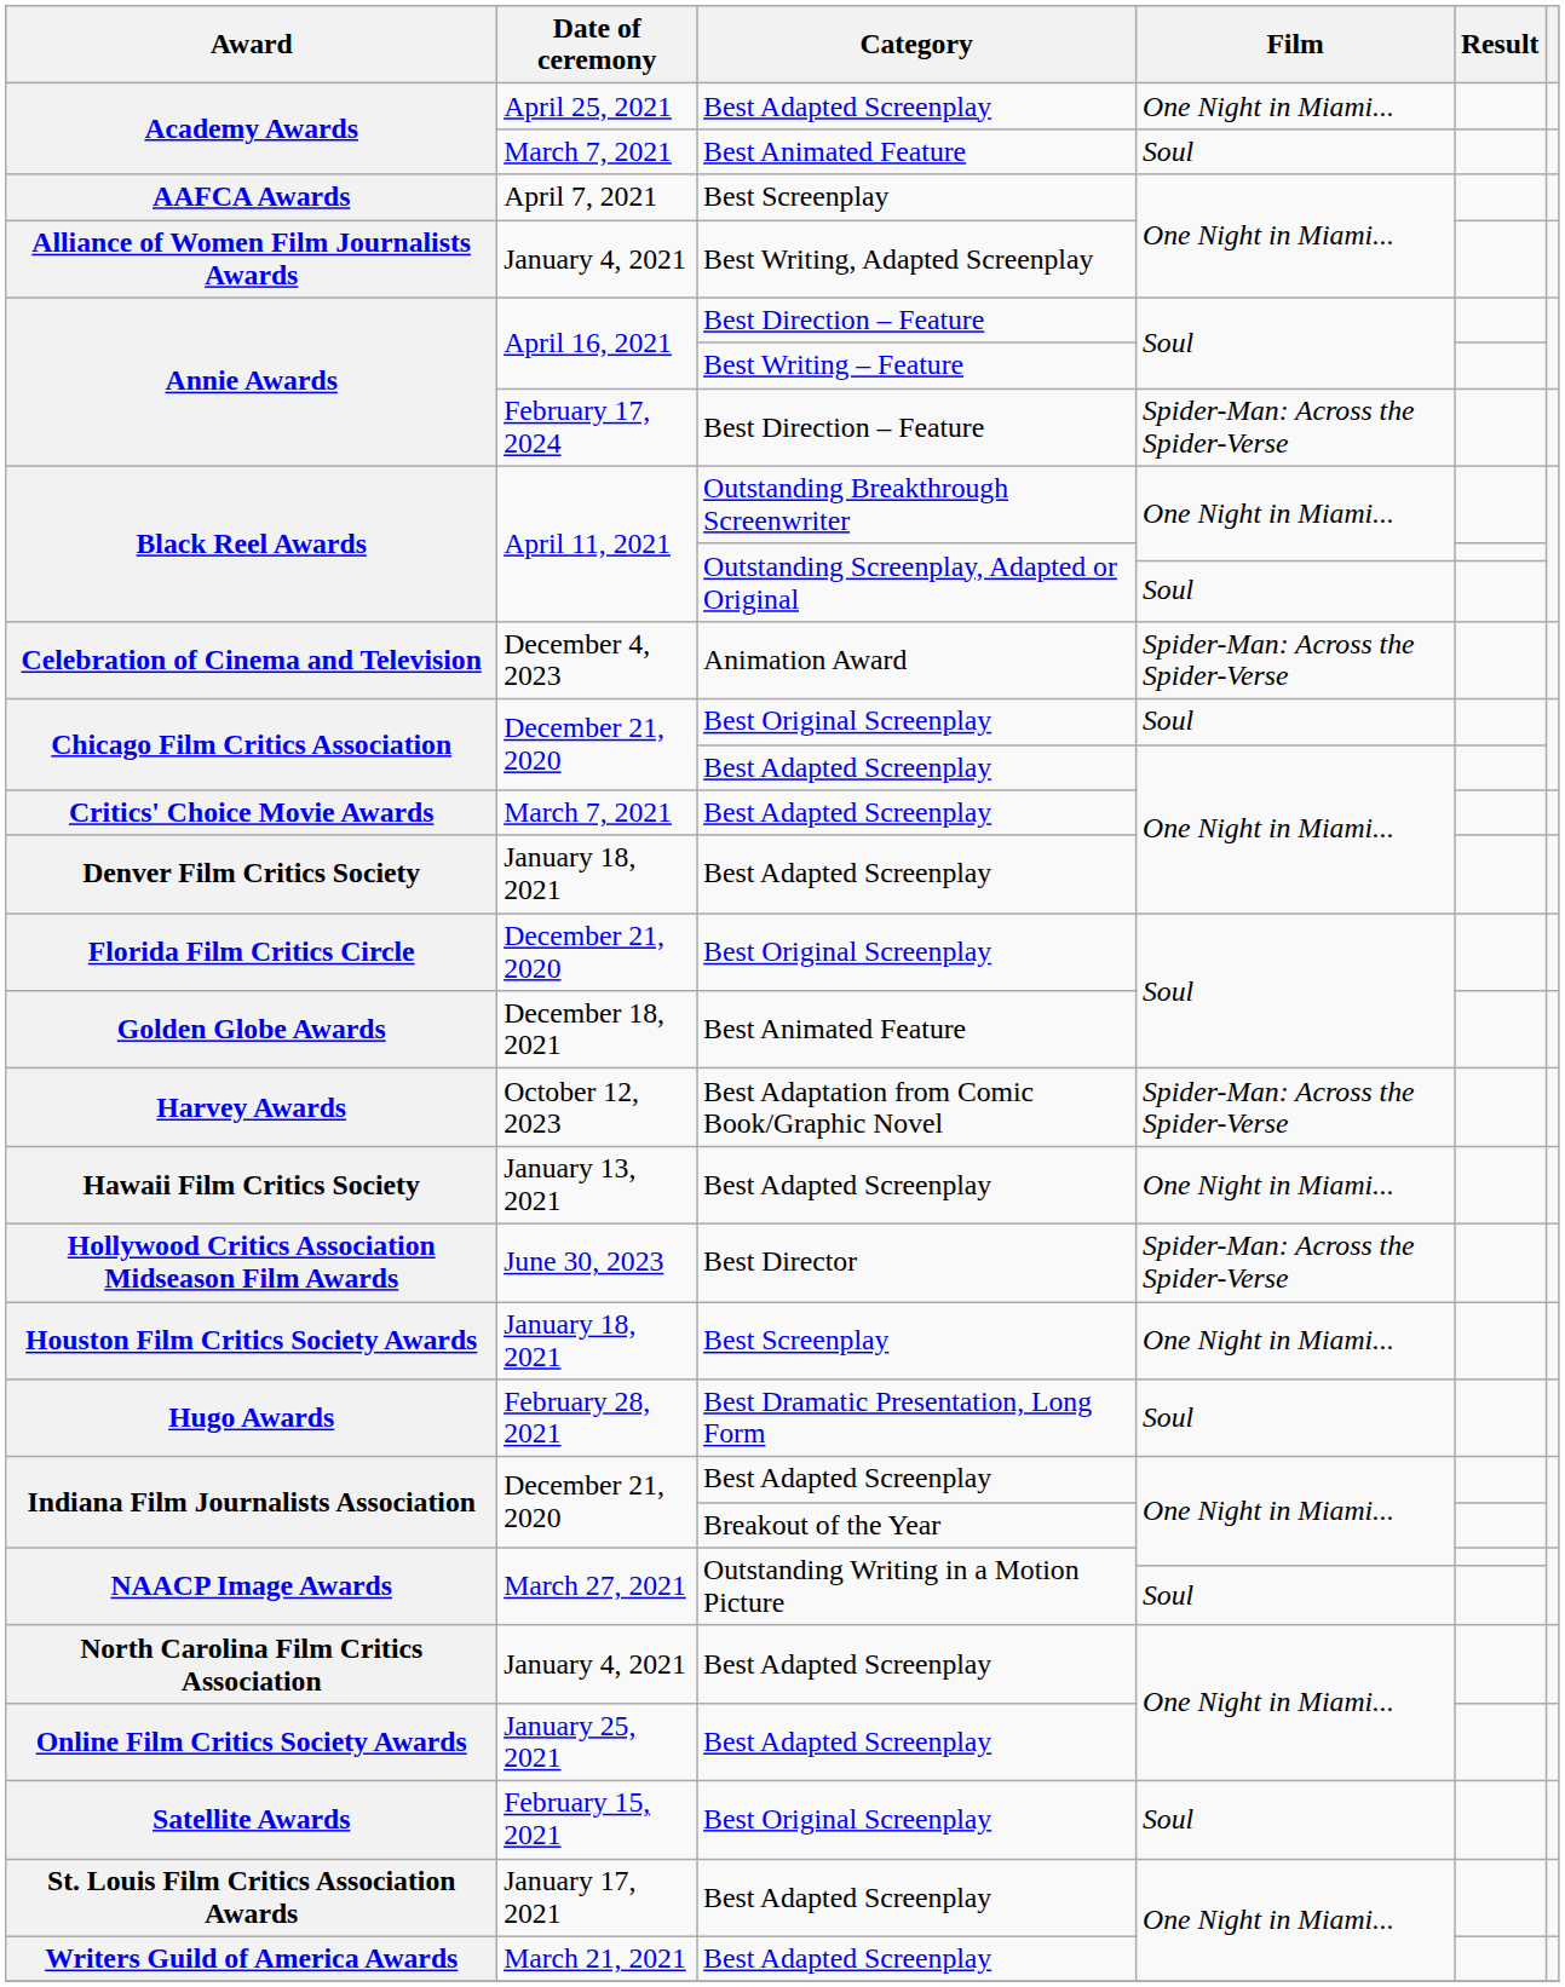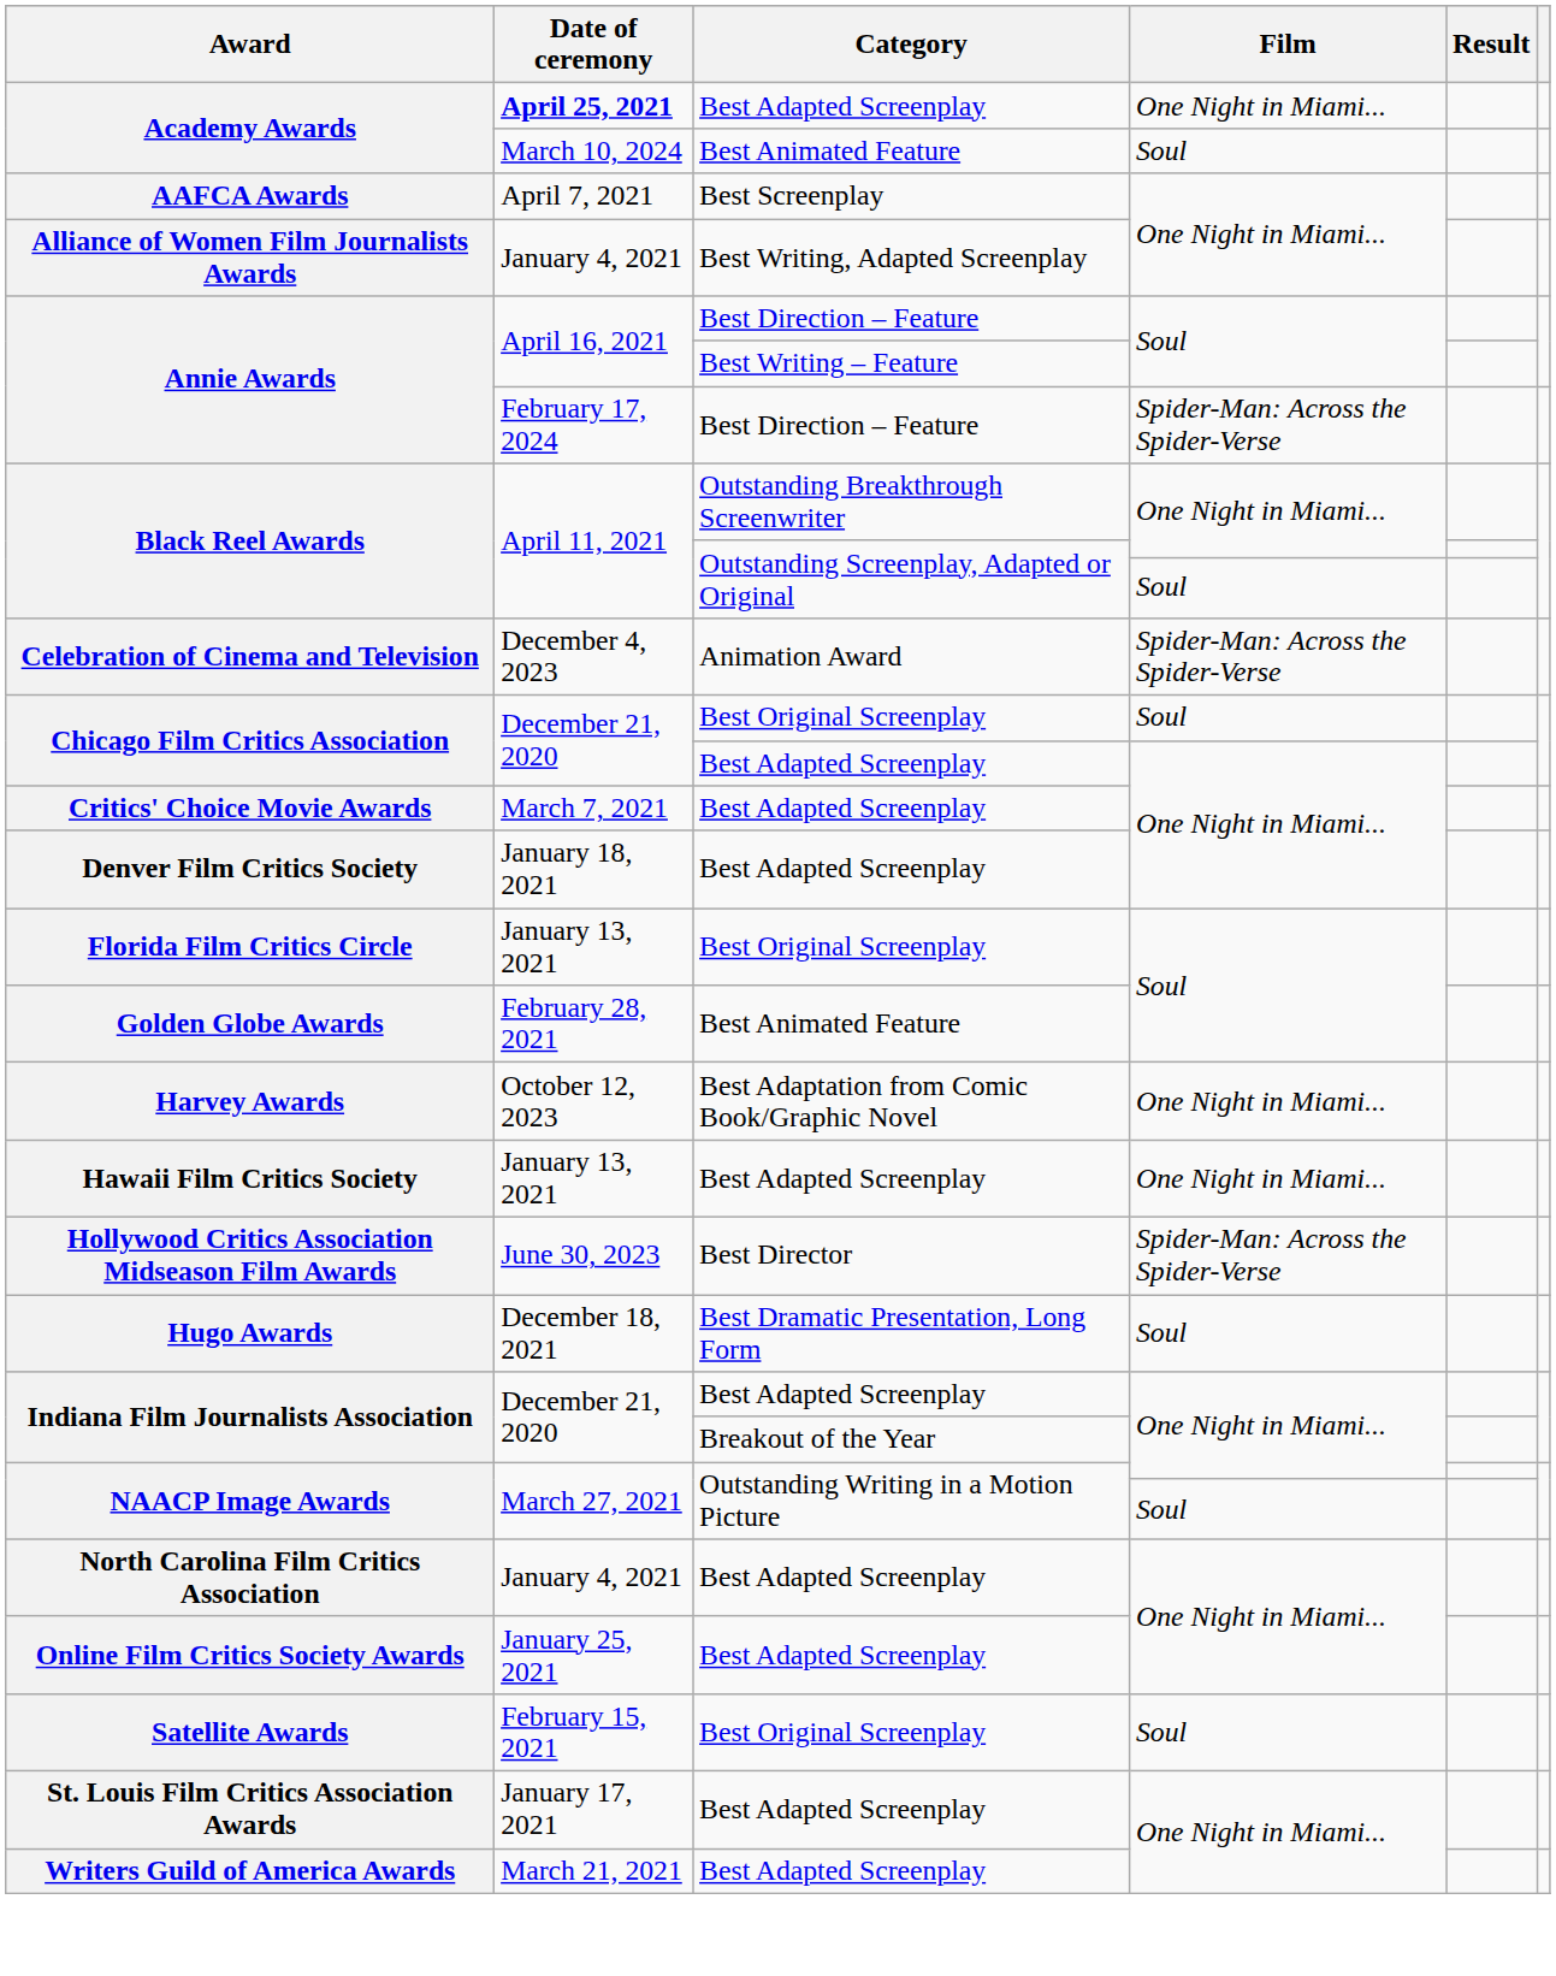 <table class="wikitable plainrowheaders sortable">
 <tr style="background:#ccc; text-align:center;">
 <th scope="col">Award</th>
 <th scope="col">Date of ceremony</th>
 <th scope="col">Category</th>
 <th scope="col">Film</th>
 <th scope="col">Result</th>
 <th scope="col" class="unsortable"></th>
 </tr>
 <tr>
 <th rowspan="2" scope="row"><a href='#'>Academy Awards</a></th>
-<td><a href='#'>April 25, 2021</a></td>
+<td><strong><a href='#'>April 25, 2021</a></strong></td>
 <td><a href='#'>Best Adapted Screenplay</a></td>
 <td><em>One Night in Miami...</em></td>
 <td></td>
 <td style="text-align:center;"></td>
 </tr>
 <tr>
-<td><a href='#'>March 7, 2021</a></td>
+<td><a href='#'>March 10, 2024</a></td>
 <td><a href='#'>Best Animated Feature</a></td>
 <td><em>Soul</em></td>
 <td></td>
 <td style="text-align:center;"></td>
 </tr>
 <tr>
 <th scope="row"><a href='#'>AAFCA Awards</a></th>
 <td>April 7, 2021</td>
 <td>Best Screenplay</td>
 <td rowspan="2"><em>One Night in Miami...</em></td>
 <td></td>
 <td style="text-align:center;"></td>
 </tr>
 <tr>
 <th scope="row"><a href='#'>Alliance of Women Film Journalists Awards</a></th>
 <td>January 4, 2021</td>
 <td>Best Writing, Adapted Screenplay</td>
 <td></td>
 <td style="text-align:center;"></td>
 </tr>
 <tr>
 <th rowspan="3" scope="row"><a href='#'>Annie Awards</a></th>
 <td rowspan="2"><a href='#'>April 16, 2021</a></td>
 <td><a href='#'>Best Direction – Feature</a></td>
 <td rowspan="2"><em>Soul</em></td>
 <td></td>
 <td rowspan="2" align="center"></td>
 </tr>
 <tr>
 <td><a href='#'>Best Writing – Feature</a></td>
 <td></td>
 </tr>
 <tr>
 <td><a href='#'>February 17, 2024</a></td>
 <td>Best Direction – Feature</td>
 <td><em>Spider-Man: Across the Spider-Verse</em></td>
 <td></td>
 <td style="text-align:center;"></td>
 </tr>
 <tr>
 <th rowspan="3" scope="row"><a href='#'>Black Reel Awards</a></th>
 <td rowspan="3"><a href='#'>April 11, 2021</a></td>
 <td><a href='#'>Outstanding Breakthrough Screenwriter</a></td>
 <td rowspan="2"><em>One Night in Miami...</em></td>
 <td></td>
 <td rowspan="3" style="text-align:center;"></td>
 </tr>
 <tr>
 <td rowspan="2"><a href='#'>Outstanding Screenplay, Adapted or Original</a></td>
 <td></td>
 </tr>
 <tr>
 <td><em>Soul</em></td>
 <td></td>
 </tr>
 <tr>
 <th scope="row"><a href='#'>Celebration of Cinema and Television</a></th>
 <td>December 4, 2023</td>
 <td>Animation Award</td>
 <td><em>Spider-Man: Across the Spider-Verse</em></td>
 <td></td>
 <td style="text-align:center;"></td>
 </tr>
 <tr>
 <th scope="row" rowspan="2"><a href='#'>Chicago Film Critics Association</a></th>
 <td rowspan="2"><a href='#'>December 21, 2020</a></td>
 <td><a href='#'>Best Original Screenplay</a></td>
 <td><em>Soul</em></td>
 <td></td>
 <td style="text-align:center;" rowspan="2"></td>
 </tr>
 <tr>
 <td><a href='#'>Best Adapted Screenplay</a></td>
 <td rowspan="3"><em>One Night in Miami...</em></td>
 <td></td>
 </tr>
 <tr>
 <th scope="row"><a href='#'>Critics' Choice Movie Awards</a></th>
 <td><a href='#'>March 7, 2021</a></td>
 <td><a href='#'>Best Adapted Screenplay</a></td>
 <td></td>
 <td style="text-align:center;"></td>
 </tr>
 <tr>
 <th scope="row">Denver Film Critics Society</th>
 <td>January 18, 2021</td>
 <td>Best Adapted Screenplay</td>
 <td></td>
 <td style="text-align:center;"></td>
 </tr>
 <tr>
 <th scope="row"><a href='#'>Florida Film Critics Circle</a></th>
-<td><a href='#'>December 21, 2020</a></td>
+<td>January 13, 2021</td>
 <td><a href='#'>Best Original Screenplay</a></td>
 <td rowspan="2"><em>Soul</em></td>
 <td></td>
 <td style="text-align:center;"></td>
 </tr>
 <tr>
 <th scope="row"><a href='#'>Golden Globe Awards</a></th>
-<td>December 18, 2021</td>
+<td><a href='#'>February 28, 2021</a></td>
 <td>Best Animated Feature</td>
 <td></td>
 <td style="text-align:center;"></td>
 </tr>
 <tr>
 <th scope="row"><a href='#'>Harvey Awards</a></th>
 <td>October 12, 2023</td>
 <td>Best Adaptation from Comic Book/Graphic Novel</td>
-<td><em>Spider-Man: Across the Spider-Verse</em></td>
+<td><em>One Night in Miami...</em></td>
 <td></td>
 <td style="text-align:center;"></td>
 </tr>
 <tr>
 <th scope="row">Hawaii Film Critics Society</th>
 <td>January 13, 2021</td>
 <td>Best Adapted Screenplay</td>
 <td><em>One Night in Miami...</em></td>
 <td></td>
 <td style="text-align:center;"></td>
 </tr>
 <tr>
 <th scope="row"><a href='#'>Hollywood Critics Association Midseason Film Awards</a></th>
 <td><a href='#'>June 30, 2023</a></td>
 <td>Best Director</td>
 <td><em>Spider-Man: Across the Spider-Verse</em></td>
 <td></td>
 <td style="text-align:center;"></td>
 </tr>
 <tr>
-<th scope="row"><a href='#'>Houston Film Critics Society Awards</a></th>
-<td><a href='#'>January 18, 2021</a></td>
-<td><a href='#'>Best Screenplay</a></td>
-<td><em>One Night in Miami...</em></td>
-<td></td>
-<td style="text-align:center;"></td>
-</tr>
-<tr>
 <th scope="row"><a href='#'>Hugo Awards</a></th>
-<td><a href='#'>February 28, 2021</a></td>
+<td>December 18, 2021</td>
 <td><a href='#'>Best Dramatic Presentation, Long Form</a></td>
 <td><em>Soul</em></td>
 <td></td>
 <td style="text-align:center;"></td>
 </tr>
 <tr>
 <th scope="row" rowspan="2">Indiana Film Journalists Association</th>
 <td rowspan="2">December 21, 2020</td>
 <td>Best Adapted Screenplay</td>
 <td rowspan="3"><em>One Night in Miami...</em></td>
 <td></td>
 <td style="text-align:center;" rowspan="2"></td>
 </tr>
 <tr>
 <td>Breakout of the Year</td>
 <td></td>
 </tr>
 <tr>
 <th scope="row" rowspan="2"><a href='#'>NAACP Image Awards</a></th>
 <td rowspan="2"><a href='#'>March 27, 2021</a></td>
 <td rowspan="2">Outstanding Writing in a Motion Picture</td>
 <td></td>
 <td style="text-align:center;" rowspan="2"></td>
 </tr>
 <tr>
 <td><em>Soul</em></td>
 <td></td>
 </tr>
 <tr>
 <th scope="row">North Carolina Film Critics Association</th>
 <td>January 4, 2021</td>
 <td>Best Adapted Screenplay</td>
 <td rowspan="2"><em>One Night in Miami...</em></td>
 <td></td>
 <td style="text-align:center;"></td>
 </tr>
 <tr>
 <th scope="row"><a href='#'>Online Film Critics Society Awards</a></th>
 <td><a href='#'>January 25, 2021</a></td>
 <td><a href='#'>Best Adapted Screenplay</a></td>
 <td></td>
 <td style="text-align:center;"></td>
 </tr>
 <tr>
 <th scope="row"><a href='#'>Satellite Awards</a></th>
 <td><a href='#'>February 15, 2021</a></td>
 <td><a href='#'>Best Original Screenplay</a></td>
 <td><em>Soul</em></td>
 <td></td>
 <td style="text-align:center;"></td>
 </tr>
 <tr>
 <th scope="row">St. Louis Film Critics Association Awards</th>
 <td>January 17, 2021</td>
 <td>Best Adapted Screenplay</td>
 <td rowspan="2"><em>One Night in Miami...</em></td>
 <td></td>
 <td style="text-align:center;"></td>
 </tr>
 <tr>
 <th scope="row"><a href='#'>Writers Guild of America Awards</a></th>
 <td><a href='#'>March 21, 2021</a></td>
 <td><a href='#'>Best Adapted Screenplay</a></td>
 <td></td>
 <td style="text-align:center;"></td>
 </tr>
 <tr>
 </tr>
 </table>
